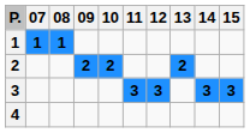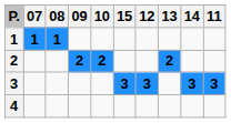 <table class="wikitable" style="text-align: center; font-size:90%">
 <tr>
 <th style="background:#c0c0c0">P.</th>
 <th>07</th>
 <th>08</th>
 <th>09</th>
 <th>10</th>
-<th>11</th>
+<th>15</th>
 <th>12</th>
 <th>13</th>
 <th>14</th>
-<th>15</th>
+<th>11</th>
 </tr>
 <tr>
 <th>1</th>
 <td style="background-color:#1E90FF"><span><strong>1</strong></span></td>
 <td style="background-color:#1E90FF"><span><strong>1</strong></span></td>
 <td></td>
 <td></td>
 <td></td>
 <td></td>
 <td></td>
 <td></td>
 <td></td>
 </tr>
 <tr>
 <th>2</th>
 <td></td>
 <td></td>
 <td style="background-color:#1E90FF"><span><strong>2</strong></span></td>
 <td style="background-color:#1E90FF"><span><strong>2</strong></span></td>
 <td></td>
 <td></td>
 <td style="background-color:#1E90FF"><span><strong>2</strong></span></td>
 <td></td>
 <td></td>
 </tr>
 <tr>
 <th>3</th>
 <td></td>
 <td></td>
 <td></td>
 <td></td>
 <td style="background-color:#1E90FF"><span><strong>3</strong></span></td>
 <td style="background-color:#1E90FF"><span><strong>3</strong></span></td>
 <td></td>
 <td style="background-color:#1E90FF"><span><strong>3</strong></span></td>
 <td style="background-color:#1E90FF"><span><strong>3</strong></span></td>
 </tr>
 <tr>
 <th>4</th>
 <td></td>
 <td></td>
 <td></td>
 <td></td>
 <td></td>
 <td></td>
 <td></td>
 <td></td>
 <td></td>
 </tr>
 </table>
